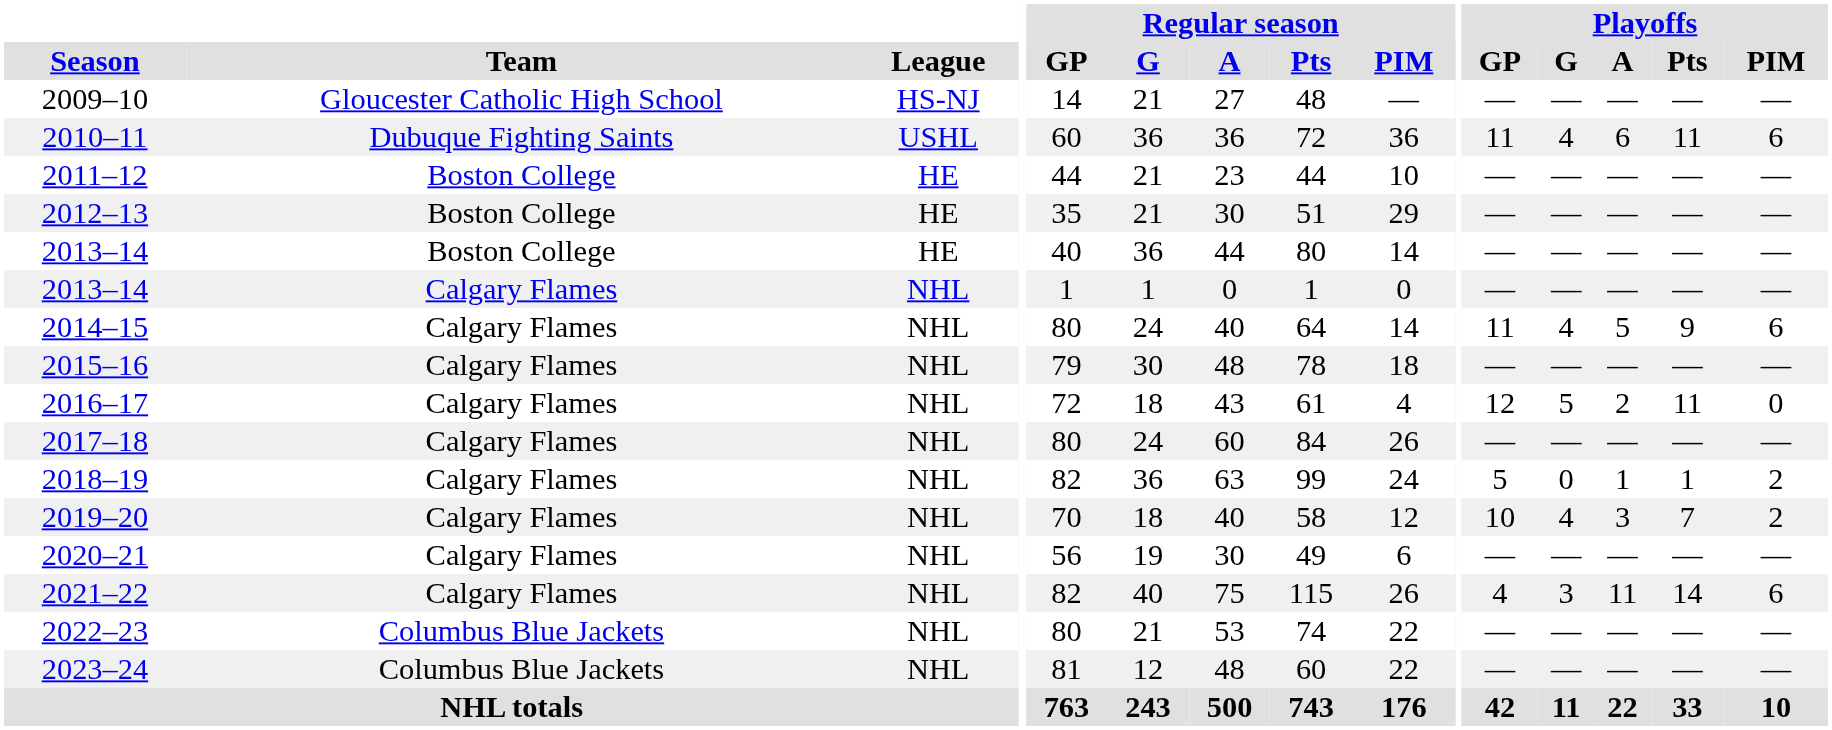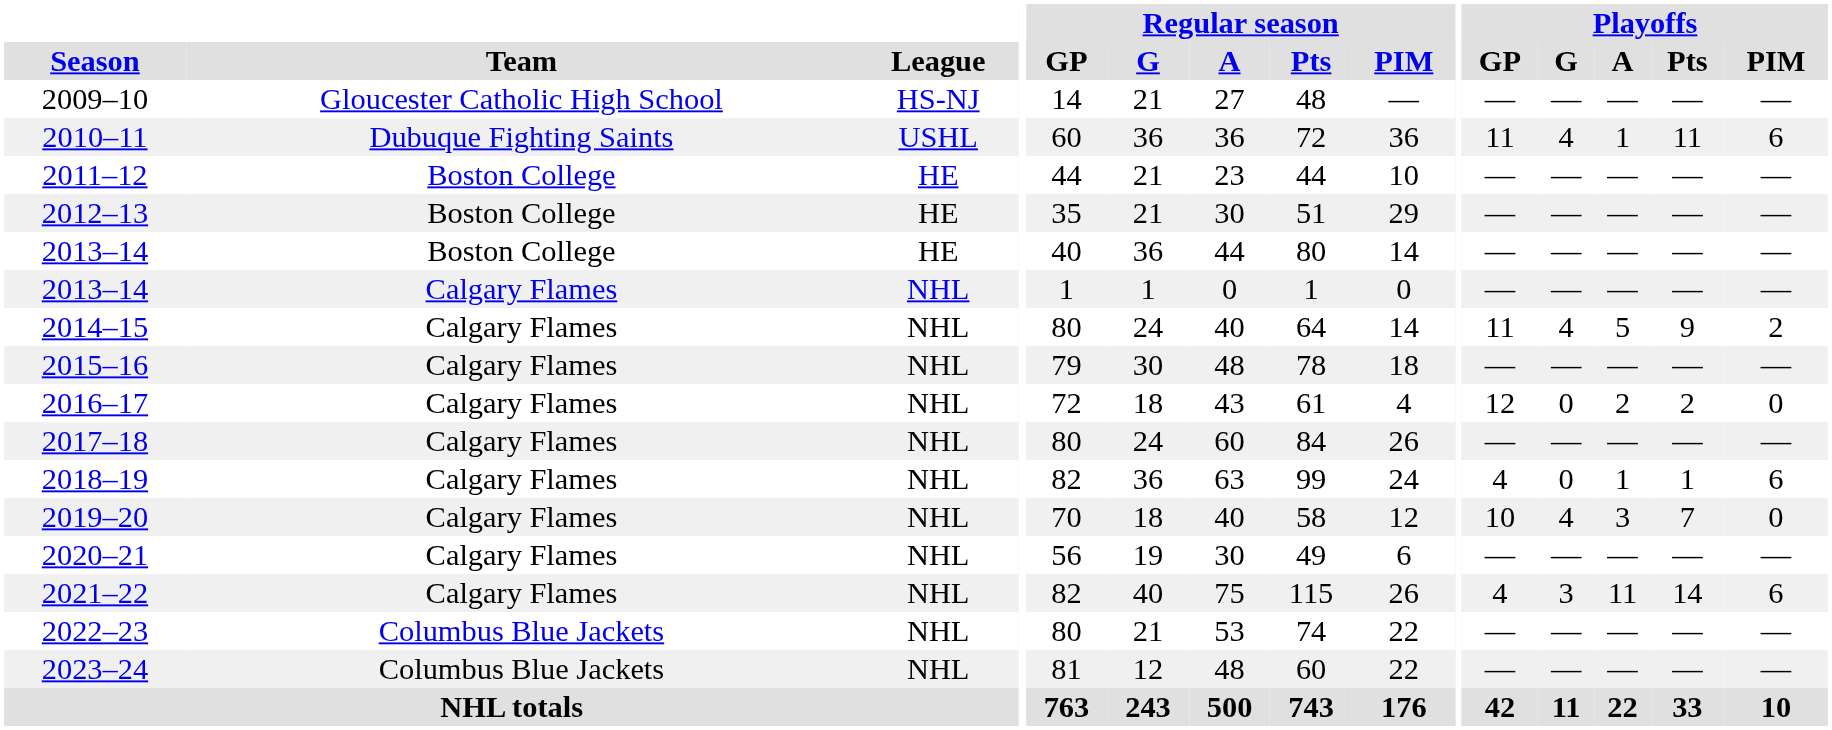 <table border="0" cellpadding="1" cellspacing="0" style="text-align:center; width:60em;">
 <tr style="background:#e0e0e0;">
 <th colspan="3" style="background:#fff;"></th>
 <th rowspan="99" style="background:#fff;"></th>
 <th colspan="5"><a href='#'>Regular season</a></th>
 <th rowspan="99" style="background:#fff;"></th>
 <th colspan="5"><a href='#'>Playoffs</a></th>
 </tr>
 <tr style="background:#e0e0e0;">
 <th><a href='#'>Season</a></th>
 <th>Team</th>
 <th>League</th>
 <th>GP</th>
 <th><a href='#'>G</a></th>
 <th><a href='#'>A</a></th>
 <th><a href='#'>Pts</a></th>
 <th><a href='#'>PIM</a></th>
 <th>GP</th>
 <th>G</th>
 <th>A</th>
 <th>Pts</th>
 <th>PIM</th>
 </tr>
 <tr>
 <td>2009–10</td>
 <td><a href='#'>Gloucester Catholic High School</a></td>
 <td><a href='#'>HS-NJ</a></td>
 <td>14</td>
 <td>21</td>
 <td>27</td>
 <td>48</td>
 <td>—</td>
 <td>—</td>
 <td>—</td>
 <td>—</td>
 <td>—</td>
 <td>—</td>
 </tr>
 <tr style="background:#f0f0f0;">
 <td><a href='#'>2010–11</a></td>
 <td><a href='#'>Dubuque Fighting Saints</a></td>
 <td><a href='#'>USHL</a></td>
 <td>60</td>
 <td>36</td>
 <td>36</td>
 <td>72</td>
 <td>36</td>
 <td>11</td>
 <td>4</td>
-<td>6</td>
+<td>1</td>
 <td>11</td>
 <td>6</td>
 </tr>
 <tr>
 <td><a href='#'>2011–12</a></td>
 <td><a href='#'>Boston College</a></td>
 <td><a href='#'>HE</a></td>
 <td>44</td>
 <td>21</td>
 <td>23</td>
 <td>44</td>
 <td>10</td>
 <td>—</td>
 <td>—</td>
 <td>—</td>
 <td>—</td>
 <td>—</td>
 </tr>
 <tr style="background:#f0f0f0;">
 <td><a href='#'>2012–13</a></td>
 <td>Boston College</td>
 <td>HE</td>
 <td>35</td>
 <td>21</td>
 <td>30</td>
 <td>51</td>
 <td>29</td>
 <td>—</td>
 <td>—</td>
 <td>—</td>
 <td>—</td>
 <td>—</td>
 </tr>
 <tr>
 <td><a href='#'>2013–14</a></td>
 <td>Boston College</td>
 <td>HE</td>
 <td>40</td>
 <td>36</td>
 <td>44</td>
 <td>80</td>
 <td>14</td>
 <td>—</td>
 <td>—</td>
 <td>—</td>
 <td>—</td>
 <td>—</td>
 </tr>
 <tr style="background:#f0f0f0;">
 <td><a href='#'>2013–14</a></td>
 <td><a href='#'>Calgary Flames</a></td>
 <td><a href='#'>NHL</a></td>
 <td>1</td>
 <td>1</td>
 <td>0</td>
 <td>1</td>
 <td>0</td>
 <td>—</td>
 <td>—</td>
 <td>—</td>
 <td>—</td>
 <td>—</td>
 </tr>
 <tr>
 <td><a href='#'>2014–15</a></td>
 <td>Calgary Flames</td>
 <td>NHL</td>
 <td>80</td>
 <td>24</td>
 <td>40</td>
 <td>64</td>
 <td>14</td>
 <td>11</td>
 <td>4</td>
 <td>5</td>
 <td>9</td>
-<td>6</td>
+<td>2</td>
 </tr>
 <tr style="background:#f0f0f0;">
 <td><a href='#'>2015–16</a></td>
 <td>Calgary Flames</td>
 <td>NHL</td>
 <td>79</td>
 <td>30</td>
 <td>48</td>
 <td>78</td>
 <td>18</td>
 <td>—</td>
 <td>—</td>
 <td>—</td>
 <td>—</td>
 <td>—</td>
 </tr>
 <tr>
 <td><a href='#'>2016–17</a></td>
 <td>Calgary Flames</td>
 <td>NHL</td>
 <td>72</td>
 <td>18</td>
 <td>43</td>
 <td>61</td>
 <td>4</td>
 <td>12</td>
-<td>5</td>
+<td>0</td>
 <td>2</td>
-<td>11</td>
+<td>2</td>
 <td>0</td>
 </tr>
 <tr style="background:#f0f0f0;">
 <td><a href='#'>2017–18</a></td>
 <td>Calgary Flames</td>
 <td>NHL</td>
 <td>80</td>
 <td>24</td>
 <td>60</td>
 <td>84</td>
 <td>26</td>
 <td>—</td>
 <td>—</td>
 <td>—</td>
 <td>—</td>
 <td>—</td>
 </tr>
 <tr>
 <td><a href='#'>2018–19</a></td>
 <td>Calgary Flames</td>
 <td>NHL</td>
 <td>82</td>
 <td>36</td>
 <td>63</td>
 <td>99</td>
 <td>24</td>
-<td>5</td>
+<td>4</td>
 <td>0</td>
 <td>1</td>
 <td>1</td>
-<td>2</td>
+<td>6</td>
 </tr>
 <tr style="background:#f0f0f0;">
 <td><a href='#'>2019–20</a></td>
 <td>Calgary Flames</td>
 <td>NHL</td>
 <td>70</td>
 <td>18</td>
 <td>40</td>
 <td>58</td>
 <td>12</td>
 <td>10</td>
 <td>4</td>
 <td>3</td>
 <td>7</td>
-<td>2</td>
+<td>0</td>
 </tr>
 <tr>
 <td><a href='#'>2020–21</a></td>
 <td>Calgary Flames</td>
 <td>NHL</td>
 <td>56</td>
 <td>19</td>
 <td>30</td>
 <td>49</td>
 <td>6</td>
 <td>—</td>
 <td>—</td>
 <td>—</td>
 <td>—</td>
 <td>—</td>
 </tr>
 <tr style="background:#f0f0f0;">
 <td><a href='#'>2021–22</a></td>
 <td>Calgary Flames</td>
 <td>NHL</td>
 <td>82</td>
 <td>40</td>
 <td>75</td>
 <td>115</td>
 <td>26</td>
 <td>4</td>
 <td>3</td>
 <td>11</td>
 <td>14</td>
 <td>6</td>
 </tr>
 <tr>
 <td><a href='#'>2022–23</a></td>
 <td><a href='#'>Columbus Blue Jackets</a></td>
 <td>NHL</td>
 <td>80</td>
 <td>21</td>
 <td>53</td>
 <td>74</td>
 <td>22</td>
 <td>—</td>
 <td>—</td>
 <td>—</td>
 <td>—</td>
 <td>—</td>
 </tr>
 <tr style="background:#f0f0f0;">
 <td><a href='#'>2023–24</a></td>
 <td>Columbus Blue Jackets</td>
 <td>NHL</td>
 <td>81</td>
 <td>12</td>
 <td>48</td>
 <td>60</td>
 <td>22</td>
 <td>—</td>
 <td>—</td>
 <td>—</td>
 <td>—</td>
 <td>—</td>
 </tr>
 <tr style="background:#e0e0e0;">
 <th colspan="3">NHL totals</th>
 <th>763</th>
 <th>243</th>
 <th>500</th>
 <th>743</th>
 <th>176</th>
 <th>42</th>
 <th>11</th>
 <th>22</th>
 <th>33</th>
 <th>10</th>
 </tr>
 </table>
